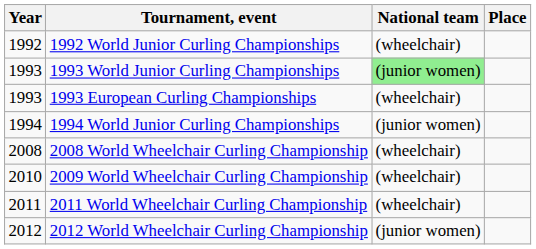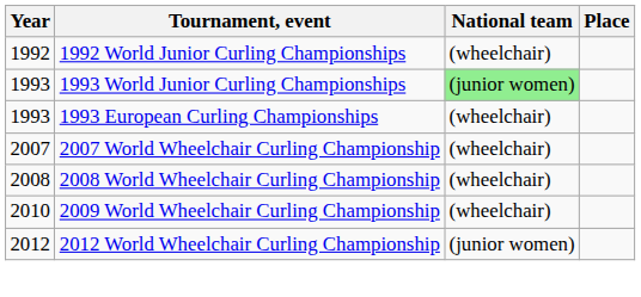 <table class="wikitable">
 <tr>
 <th scope="col">Year</th>
 <th scope="col">Tournament, event</th>
 <th scope="col">National team</th>
 <th scope="col">Place</th>
 </tr>
 <tr>
 <td>1992</td>
 <td><a href='#'>1992 World Junior Curling Championships</a></td>
 <td> (wheelchair)</td>
 <td></td>
 </tr>
 <tr>
 <td>1993</td>
 <td><a href='#'>1993 World Junior Curling Championships</a></td>
 <td style="background: lightgreen;"> (junior women)</td>
 <td></td>
 </tr>
 <tr>
 <td>1993</td>
 <td><a href='#'>1993 European Curling Championships</a></td>
 <td> (wheelchair)</td>
 <td></td>
 </tr>
 <tr>
-<td>1994</td>
-<td><a href='#'>1994 World Junior Curling Championships</a></td>
-<td> (junior women)</td>
+<td>2007</td>
+<td><a href='#'>2007 World Wheelchair Curling Championship</a></td>
+<td> (wheelchair)</td>
 <td></td>
 </tr>
 <tr>
 <td>2008</td>
 <td><a href='#'>2008 World Wheelchair Curling Championship</a></td>
 <td> (wheelchair)</td>
 <td></td>
 </tr>
 <tr>
 <td>2010</td>
 <td><a href='#'>2009 World Wheelchair Curling Championship</a></td>
 <td> (wheelchair)</td>
 <td></td>
 </tr>
 <tr>
-<td>2011</td>
-<td><a href='#'>2011 World Wheelchair Curling Championship</a></td>
-<td> (wheelchair)</td>
-<td></td>
-</tr>
-<tr>
 <td>2012</td>
 <td><a href='#'>2012 World Wheelchair Curling Championship</a></td>
 <td> (junior women)</td>
 <td></td>
 </tr>
 </table>
